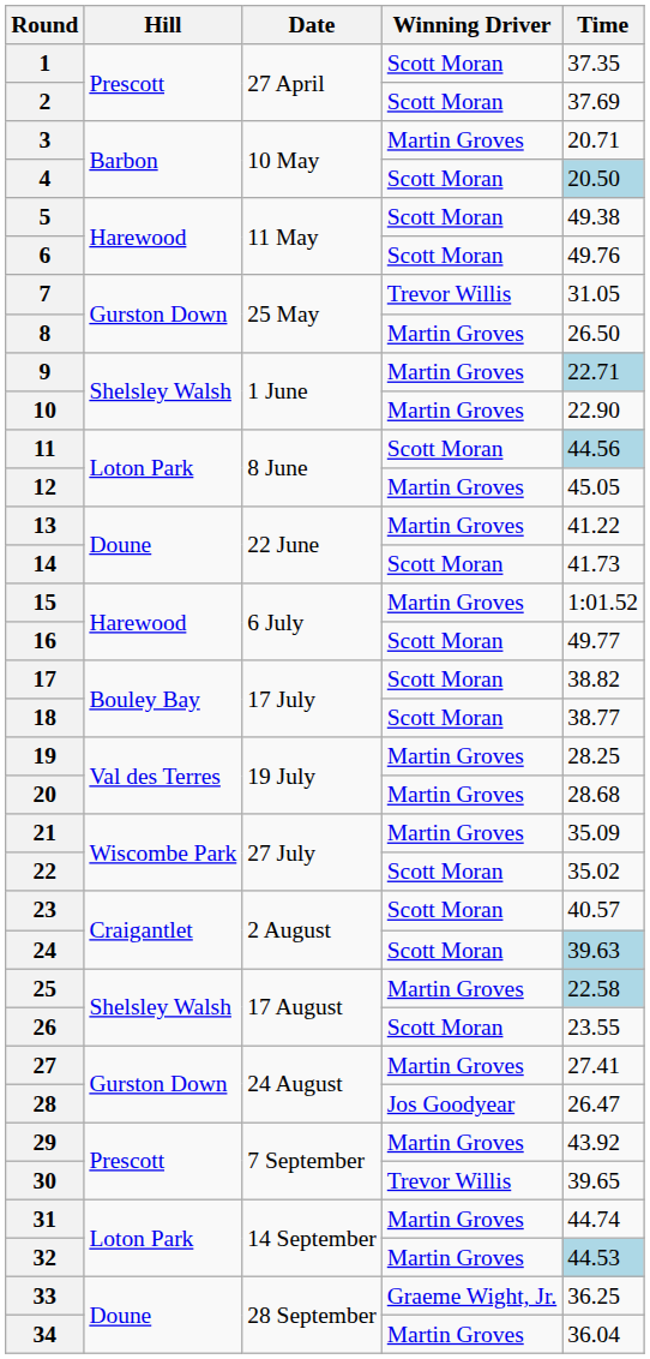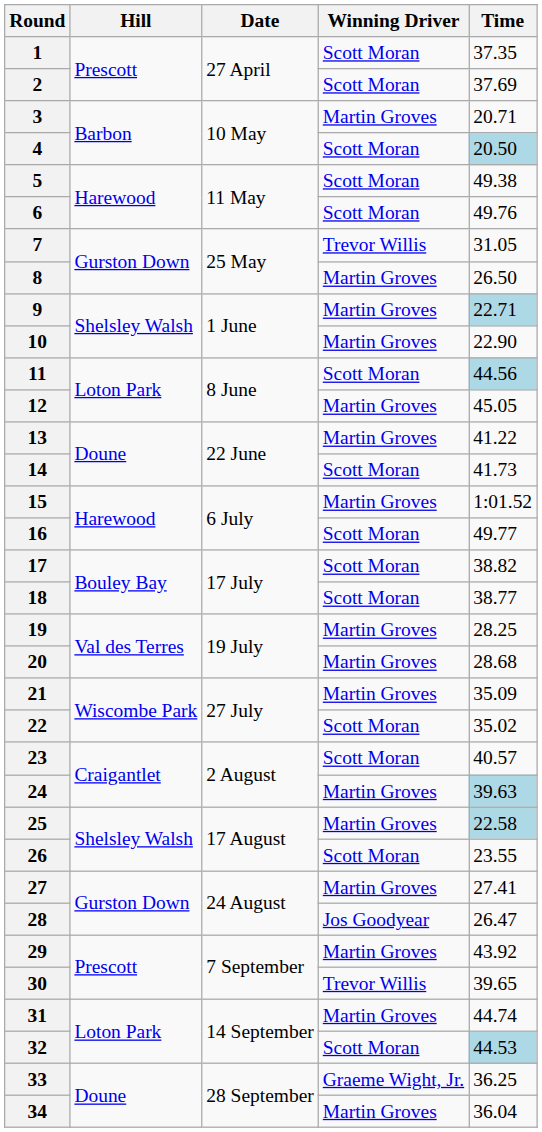 <table class="wikitable" style="font-size: 95%">
 <tr>
 <th>Round</th>
 <th>Hill</th>
 <th>Date</th>
 <th>Winning Driver</th>
 <th>Time</th>
 </tr>
 <tr>
 <th>1</th>
 <td rowspan=2> <a href='#'>Prescott</a></td>
 <td rowspan=2>27 April</td>
 <td><a href='#'>Scott Moran</a></td>
 <td>37.35</td>
 </tr>
 <tr>
 <th>2</th>
 <td><a href='#'>Scott Moran</a></td>
 <td>37.69</td>
 </tr>
 <tr>
 <th>3</th>
 <td rowspan=2> <a href='#'>Barbon</a></td>
 <td rowspan=2>10 May</td>
 <td><a href='#'>Martin Groves</a></td>
 <td>20.71</td>
 </tr>
 <tr>
 <th>4</th>
 <td><a href='#'>Scott Moran</a></td>
 <td style="background:lightblue;">20.50</td>
 </tr>
 <tr>
 <th>5</th>
 <td rowspan=2> <a href='#'>Harewood</a></td>
 <td rowspan=2>11 May</td>
 <td><a href='#'>Scott Moran</a></td>
 <td>49.38</td>
 </tr>
 <tr>
 <th>6</th>
 <td><a href='#'>Scott Moran</a></td>
 <td>49.76</td>
 </tr>
 <tr>
 <th>7</th>
 <td rowspan=2> <a href='#'>Gurston Down</a></td>
 <td rowspan=2>25 May</td>
 <td><a href='#'>Trevor Willis</a></td>
 <td>31.05</td>
 </tr>
 <tr>
 <th>8</th>
 <td><a href='#'>Martin Groves</a></td>
 <td>26.50</td>
 </tr>
 <tr>
 <th>9</th>
 <td rowspan=2> <a href='#'>Shelsley Walsh</a></td>
 <td rowspan=2>1 June</td>
 <td><a href='#'>Martin Groves</a></td>
 <td style="background:lightblue;">22.71</td>
 </tr>
 <tr>
 <th>10</th>
 <td><a href='#'>Martin Groves</a></td>
 <td>22.90</td>
 </tr>
 <tr>
 <th>11</th>
 <td rowspan=2> <a href='#'>Loton Park</a></td>
 <td rowspan=2>8 June</td>
 <td><a href='#'>Scott Moran</a></td>
 <td style="background:lightblue;">44.56</td>
 </tr>
 <tr>
 <th>12</th>
 <td><a href='#'>Martin Groves</a></td>
 <td>45.05</td>
 </tr>
 <tr>
 <th>13</th>
 <td rowspan=2> <a href='#'>Doune</a></td>
 <td rowspan=2>22 June</td>
 <td><a href='#'>Martin Groves</a></td>
 <td>41.22</td>
 </tr>
 <tr>
 <th>14</th>
 <td><a href='#'>Scott Moran</a></td>
 <td>41.73</td>
 </tr>
 <tr>
 <th>15</th>
 <td rowspan=2> <a href='#'>Harewood</a></td>
 <td rowspan=2>6 July</td>
 <td><a href='#'>Martin Groves</a></td>
 <td>1:01.52</td>
 </tr>
 <tr>
 <th>16</th>
 <td><a href='#'>Scott Moran</a></td>
 <td>49.77</td>
 </tr>
 <tr>
 <th>17</th>
 <td rowspan=2> <a href='#'>Bouley Bay</a></td>
 <td rowspan=2>17 July</td>
 <td><a href='#'>Scott Moran</a></td>
 <td>38.82</td>
 </tr>
 <tr>
 <th>18</th>
 <td><a href='#'>Scott Moran</a></td>
 <td>38.77</td>
 </tr>
 <tr>
 <th>19</th>
 <td rowspan=2> <a href='#'>Val des Terres</a></td>
 <td rowspan=2>19 July</td>
 <td><a href='#'>Martin Groves</a></td>
 <td>28.25</td>
 </tr>
 <tr>
 <th>20</th>
 <td><a href='#'>Martin Groves</a></td>
 <td>28.68</td>
 </tr>
 <tr>
 <th>21</th>
 <td rowspan=2> <a href='#'>Wiscombe Park</a></td>
 <td rowspan=2>27 July</td>
 <td><a href='#'>Martin Groves</a></td>
 <td>35.09</td>
 </tr>
 <tr>
 <th>22</th>
 <td><a href='#'>Scott Moran</a></td>
 <td>35.02</td>
 </tr>
 <tr>
 <th>23</th>
 <td rowspan=2> <a href='#'>Craigantlet</a></td>
 <td rowspan=2>2 August</td>
 <td><a href='#'>Scott Moran</a></td>
 <td>40.57</td>
 </tr>
 <tr>
 <th>24</th>
-<td><a href='#'>Scott Moran</a></td>
+<td><a href='#'>Martin Groves</a></td>
 <td style="background:lightblue;">39.63</td>
 </tr>
 <tr>
 <th>25</th>
 <td rowspan=2> <a href='#'>Shelsley Walsh</a></td>
 <td rowspan=2>17 August</td>
 <td><a href='#'>Martin Groves</a></td>
 <td style="background:lightblue;">22.58</td>
 </tr>
 <tr>
 <th>26</th>
 <td><a href='#'>Scott Moran</a></td>
 <td>23.55</td>
 </tr>
 <tr>
 <th>27</th>
 <td rowspan=2> <a href='#'>Gurston Down</a></td>
 <td rowspan=2>24 August</td>
 <td><a href='#'>Martin Groves</a></td>
 <td>27.41</td>
 </tr>
 <tr>
 <th>28</th>
 <td><a href='#'>Jos Goodyear</a></td>
 <td>26.47</td>
 </tr>
 <tr>
 <th>29</th>
 <td rowspan=2> <a href='#'>Prescott</a></td>
 <td rowspan=2>7 September</td>
 <td><a href='#'>Martin Groves</a></td>
 <td>43.92</td>
 </tr>
 <tr>
 <th>30</th>
 <td><a href='#'>Trevor Willis</a></td>
 <td>39.65</td>
 </tr>
 <tr>
 <th>31</th>
 <td rowspan=2> <a href='#'>Loton Park</a></td>
 <td rowspan=2>14 September</td>
 <td><a href='#'>Martin Groves</a></td>
 <td>44.74</td>
 </tr>
 <tr>
 <th>32</th>
-<td><a href='#'>Martin Groves</a></td>
+<td><a href='#'>Scott Moran</a></td>
 <td style="background:lightblue;">44.53</td>
 </tr>
 <tr>
 <th>33</th>
 <td rowspan=2> <a href='#'>Doune</a></td>
 <td rowspan=2>28 September</td>
 <td><a href='#'>Graeme Wight, Jr.</a></td>
 <td>36.25</td>
 </tr>
 <tr>
 <th>34</th>
 <td><a href='#'>Martin Groves</a></td>
 <td>36.04</td>
 </tr>
 </table>
